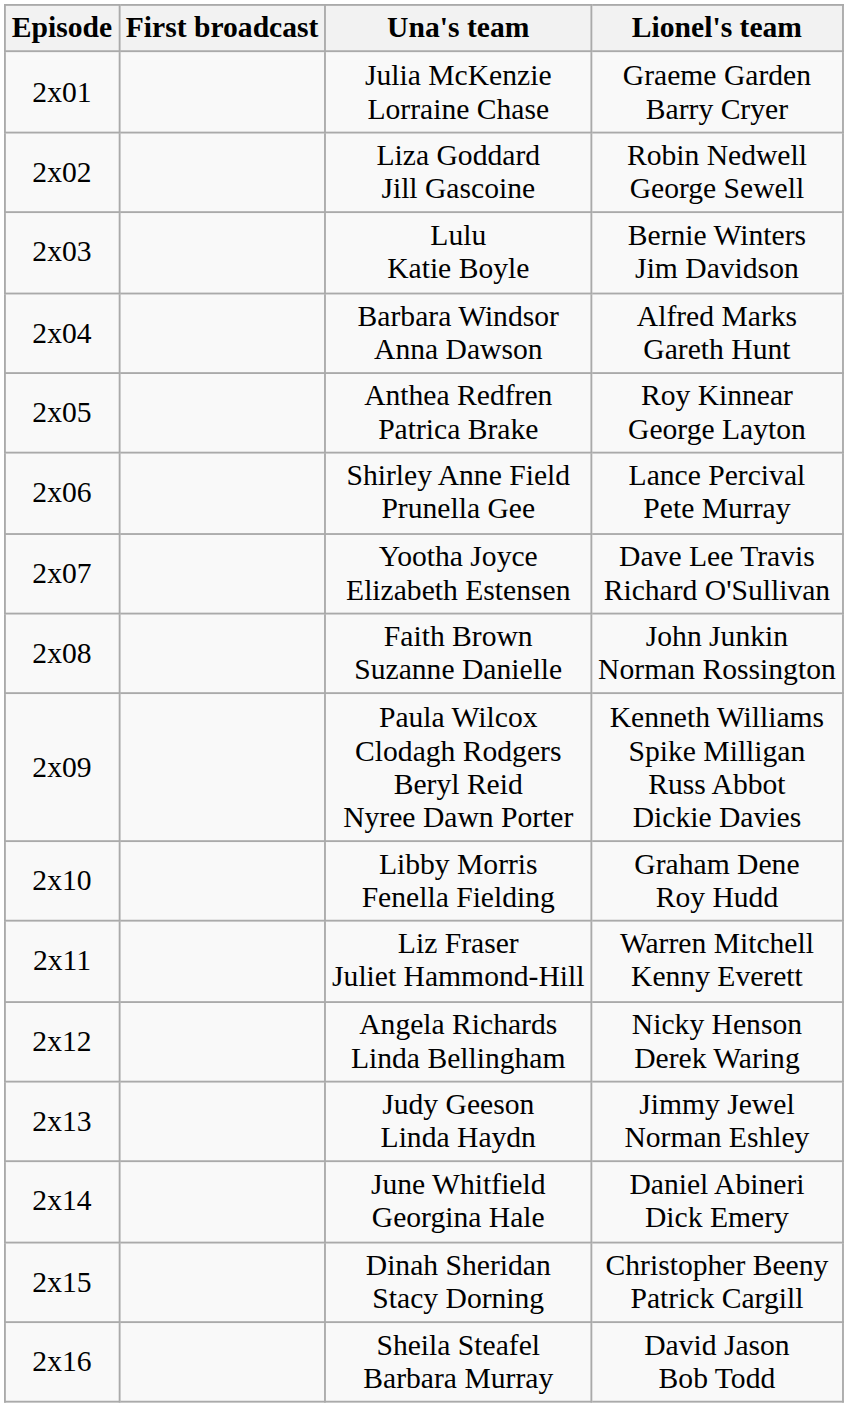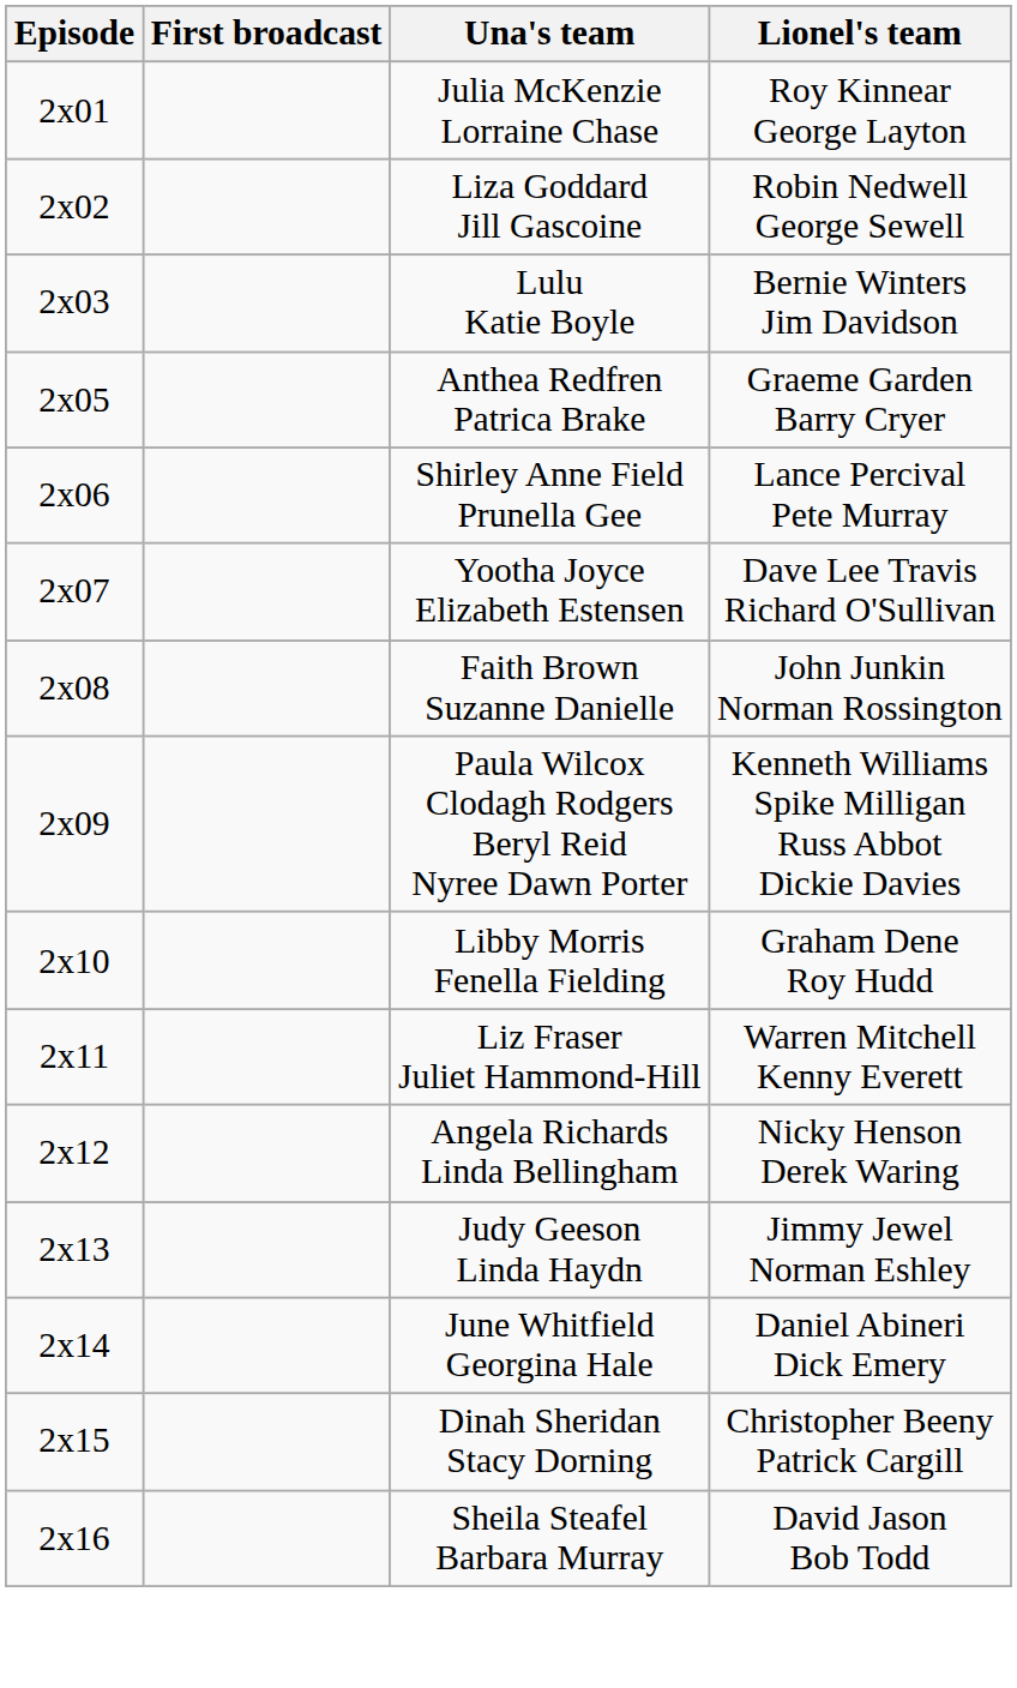 <table class="wikitable plainrowheaders" style="text-align:center;">
 <tr>
 <th>Episode</th>
 <th>First broadcast</th>
 <th>Una's team</th>
 <th>Lionel's team</th>
 </tr>
 <tr>
 <td>2x01</td>
 <td></td>
 <td>Julia McKenzie<br>Lorraine Chase</td>
-<td>Graeme Garden<br>Barry Cryer</td>
+<td>Roy Kinnear<br>George Layton</td>
 </tr>
 <tr>
 <td>2x02</td>
 <td></td>
 <td>Liza Goddard<br>Jill Gascoine</td>
 <td>Robin Nedwell<br>George Sewell</td>
 </tr>
 <tr>
 <td>2x03</td>
 <td></td>
 <td>Lulu<br>Katie Boyle</td>
 <td>Bernie Winters<br>Jim Davidson</td>
 </tr>
 <tr>
-<td>2x04</td>
-<td></td>
-<td>Barbara Windsor<br>Anna Dawson</td>
-<td>Alfred Marks<br>Gareth Hunt</td>
-</tr>
-<tr>
 <td>2x05</td>
 <td></td>
 <td>Anthea Redfren<br>Patrica Brake</td>
-<td>Roy Kinnear<br>George Layton</td>
+<td>Graeme Garden<br>Barry Cryer</td>
 </tr>
 <tr>
 <td>2x06</td>
 <td></td>
 <td>Shirley Anne Field<br>Prunella Gee</td>
 <td>Lance Percival<br>Pete Murray</td>
 </tr>
 <tr>
 <td>2x07</td>
 <td></td>
 <td>Yootha Joyce<br>Elizabeth Estensen</td>
 <td>Dave Lee Travis<br>Richard O'Sullivan</td>
 </tr>
 <tr>
 <td>2x08</td>
 <td></td>
 <td>Faith Brown<br>Suzanne Danielle</td>
 <td>John Junkin<br>Norman Rossington</td>
 </tr>
 <tr>
 <td>2x09</td>
 <td></td>
 <td>Paula Wilcox<br>Clodagh Rodgers<br>Beryl Reid<br>Nyree Dawn Porter</td>
 <td>Kenneth Williams<br>Spike Milligan<br>Russ Abbot<br>Dickie Davies</td>
 </tr>
 <tr>
 <td>2x10</td>
 <td></td>
 <td>Libby Morris<br>Fenella Fielding</td>
 <td>Graham Dene<br>Roy Hudd</td>
 </tr>
 <tr>
 <td>2x11</td>
 <td></td>
 <td>Liz Fraser<br>Juliet Hammond-Hill</td>
 <td>Warren Mitchell<br>Kenny Everett</td>
 </tr>
 <tr>
 <td>2x12</td>
 <td></td>
 <td>Angela Richards<br>Linda Bellingham</td>
 <td>Nicky Henson<br>Derek Waring</td>
 </tr>
 <tr>
 <td>2x13</td>
 <td></td>
 <td>Judy Geeson<br>Linda Haydn</td>
 <td>Jimmy Jewel<br>Norman Eshley</td>
 </tr>
 <tr>
 <td>2x14</td>
 <td></td>
 <td>June Whitfield<br>Georgina Hale</td>
 <td>Daniel Abineri<br>Dick Emery</td>
 </tr>
 <tr>
 <td>2x15</td>
 <td></td>
 <td>Dinah Sheridan<br>Stacy Dorning</td>
 <td>Christopher Beeny<br>Patrick Cargill</td>
 </tr>
 <tr>
 <td>2x16</td>
 <td></td>
 <td>Sheila Steafel<br>Barbara Murray</td>
 <td>David Jason<br>Bob Todd</td>
 </tr>
 </table>
